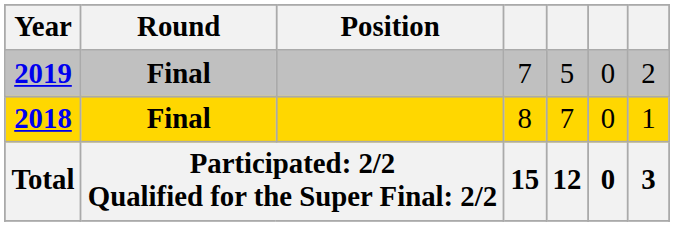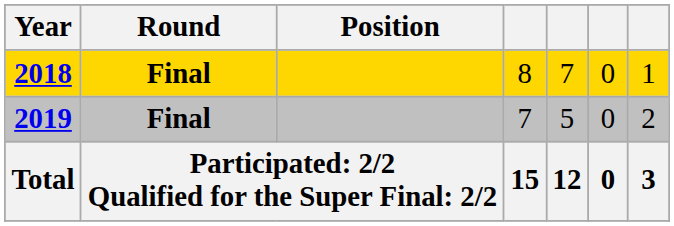 <table class="wikitable" style="text-align: center;">
 <tr>
 <th>Year</th>
 <th>Round</th>
 <th>Position</th>
 <th width="15"></th>
 <th width="15"></th>
 <th width="15"></th>
 <th width="15"></th>
 </tr>
+<tr style="background:gold;">
+<td> <strong><a href='#'>2018</a></strong></td>
+<td><strong>Final</strong></td>
+<td></td>
+<td>8</td>
+<td>7</td>
+<td>0</td>
+<td>1</td>
+</tr>
 <tr - style="background:silver;">
 <td> <strong><a href='#'>2019</a></strong></td>
 <td><strong>Final </strong></td>
 <td></td>
 <td>7</td>
 <td>5</td>
 <td>0</td>
 <td>2</td>
-</tr>
-<tr style="background:gold;">
-<td> <strong><a href='#'>2018</a></strong></td>
-<td><strong>Final</strong></td>
-<td></td>
-<td>8</td>
-<td>7</td>
-<td>0</td>
-<td>1</td>
 </tr>
 <tr>
 <th>Total</th>
 <th colspan="2">Participated: 2/2<br>Qualified for the Super Final: 2/2</th>
 <th>15</th>
 <th>12</th>
 <th>0</th>
 <th>3</th>
 </tr>
 </table>
